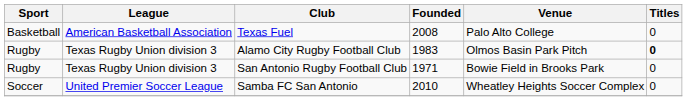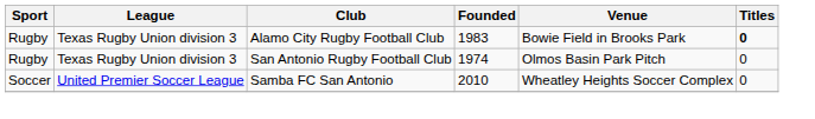 <table class="wikitable">
 <tr>
 <th>Sport</th>
 <th>League</th>
 <th>Club</th>
 <th>Founded</th>
 <th>Venue</th>
 <th>Titles</th>
 </tr>
 <tr>
-<td>Basketball</td>
-<td><a href='#'>American Basketball Association</a></td>
-<td><a href='#'>Texas Fuel</a></td>
-<td>2008</td>
-<td>Palo Alto College</td>
-<td>0</td>
-</tr>
-<tr>
 <td>Rugby</td>
 <td>Texas Rugby Union division 3</td>
 <td>Alamo City Rugby Football Club</td>
 <td>1983</td>
-<td>Olmos Basin Park Pitch</td>
+<td>Bowie Field in Brooks Park</td>
 <td><strong>0</strong></td>
 </tr>
 <tr>
 <td>Rugby</td>
 <td>Texas Rugby Union division 3</td>
 <td>San Antonio Rugby Football Club</td>
-<td>1971</td>
-<td>Bowie Field in Brooks Park</td>
+<td>1974</td>
+<td>Olmos Basin Park Pitch</td>
 <td>0</td>
 </tr>
 <tr>
 <td>Soccer</td>
 <td><a href='#'>United Premier Soccer League</a></td>
 <td>Samba FC San Antonio</td>
 <td>2010</td>
 <td>Wheatley Heights Soccer Complex</td>
 <td>0</td>
 </tr>
 <tr>
 </tr>
 </table>
